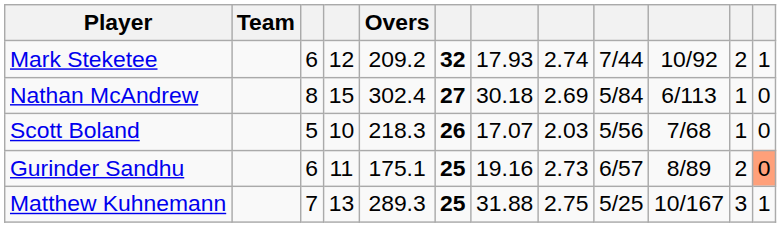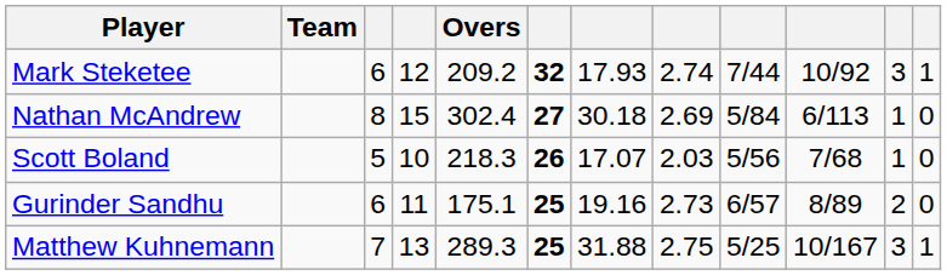 <table class="wikitable sortable" style="text-align:center">
 <tr>
 <th class="unsortable">Player</th>
 <th>Team</th>
 <th></th>
 <th></th>
 <th>Overs</th>
 <th></th>
 <th></th>
 <th></th>
 <th></th>
 <th></th>
 <th></th>
 <th></th>
 </tr>
 <tr>
 <td style="text-align:left"><a href='#'>Mark Steketee</a></td>
 <td style="text-align:left"></td>
 <td>6</td>
 <td>12</td>
 <td>209.2</td>
 <td><strong>32</strong></td>
 <td>17.93</td>
 <td>2.74</td>
 <td>7/44</td>
 <td>10/92</td>
-<td>2</td>
+<td>3</td>
 <td>1</td>
 </tr>
 <tr>
 <td style="text-align:left"><a href='#'>Nathan McAndrew</a></td>
 <td style="text-align:left"></td>
 <td>8</td>
 <td>15</td>
 <td>302.4</td>
 <td><strong>27</strong></td>
 <td>30.18</td>
 <td>2.69</td>
 <td>5/84</td>
 <td>6/113</td>
 <td>1</td>
 <td>0</td>
 </tr>
 <tr>
 <td style="text-align:left"><a href='#'>Scott Boland</a></td>
 <td style="text-align:left"></td>
 <td>5</td>
 <td>10</td>
 <td>218.3</td>
 <td><strong>26</strong></td>
 <td>17.07</td>
 <td>2.03</td>
 <td>5/56</td>
 <td>7/68</td>
 <td>1</td>
 <td>0</td>
 </tr>
 <tr>
 <td style="text-align:left"><a href='#'>Gurinder Sandhu</a></td>
 <td style="text-align:left"></td>
 <td>6</td>
 <td>11</td>
 <td>175.1</td>
 <td><strong>25</strong></td>
 <td>19.16</td>
 <td>2.73</td>
 <td>6/57</td>
 <td>8/89</td>
 <td>2</td>
-<td style="background: lightsalmon;">0</td>
+<td>0</td>
 </tr>
 <tr>
 <td style="text-align:left"><a href='#'>Matthew Kuhnemann</a></td>
 <td style="text-align:left"></td>
 <td>7</td>
 <td>13</td>
 <td>289.3</td>
 <td><strong>25</strong></td>
 <td>31.88</td>
 <td>2.75</td>
 <td>5/25</td>
 <td>10/167</td>
 <td>3</td>
 <td>1</td>
 </tr>
 </table>
